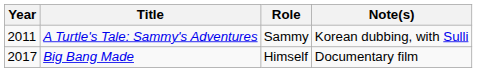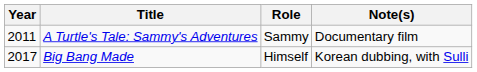 <table class="wikitable">
 <tr>
 <th>Year</th>
 <th>Title</th>
 <th>Role</th>
 <th>Note(s)</th>
 </tr>
 <tr>
 <td>2011</td>
 <td><em><a href='#'>A Turtle's Tale: Sammy's Adventures</a></em></td>
 <td>Sammy</td>
-<td>Korean dubbing, with <a href='#'>Sulli</a></td>
+<td>Documentary film</td>
 </tr>
 <tr>
 <td>2017</td>
 <td><em><a href='#'>Big Bang Made</a></em></td>
 <td>Himself</td>
-<td>Documentary film</td>
+<td>Korean dubbing, with <a href='#'>Sulli</a></td>
 </tr>
 </table>
